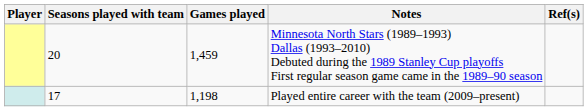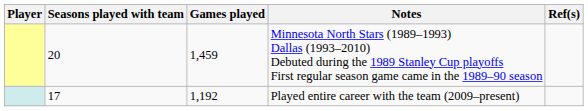 <table class="wikitable sortable plainrowheaders">
 <tr>
 <th scope="col">Player</th>
 <th scope="col">Seasons played with team</th>
 <th scope="col">Games played</th>
 <th scope="col">Notes</th>
 <th scope="col" class="unsortable">Ref(s)</th>
 </tr>
 <tr>
 <td style="background:#FFFF99"></td>
 <td>20</td>
 <td>1,459</td>
 <td><a href='#'>Minnesota North Stars</a> (1989–1993)<br><a href='#'>Dallas</a> (1993–2010)<br>Debuted during the <a href='#'>1989 Stanley Cup playoffs</a><br>First regular season game came in the <a href='#'>1989–90 season</a></td>
 <td></td>
 </tr>
 <tr>
 <td style="background:#CFECEC"></td>
 <td>17</td>
-<td>1,198</td>
+<td>1,192</td>
 <td>Played entire career with the team (2009–present)</td>
 <td></td>
 </tr>
 </table>
